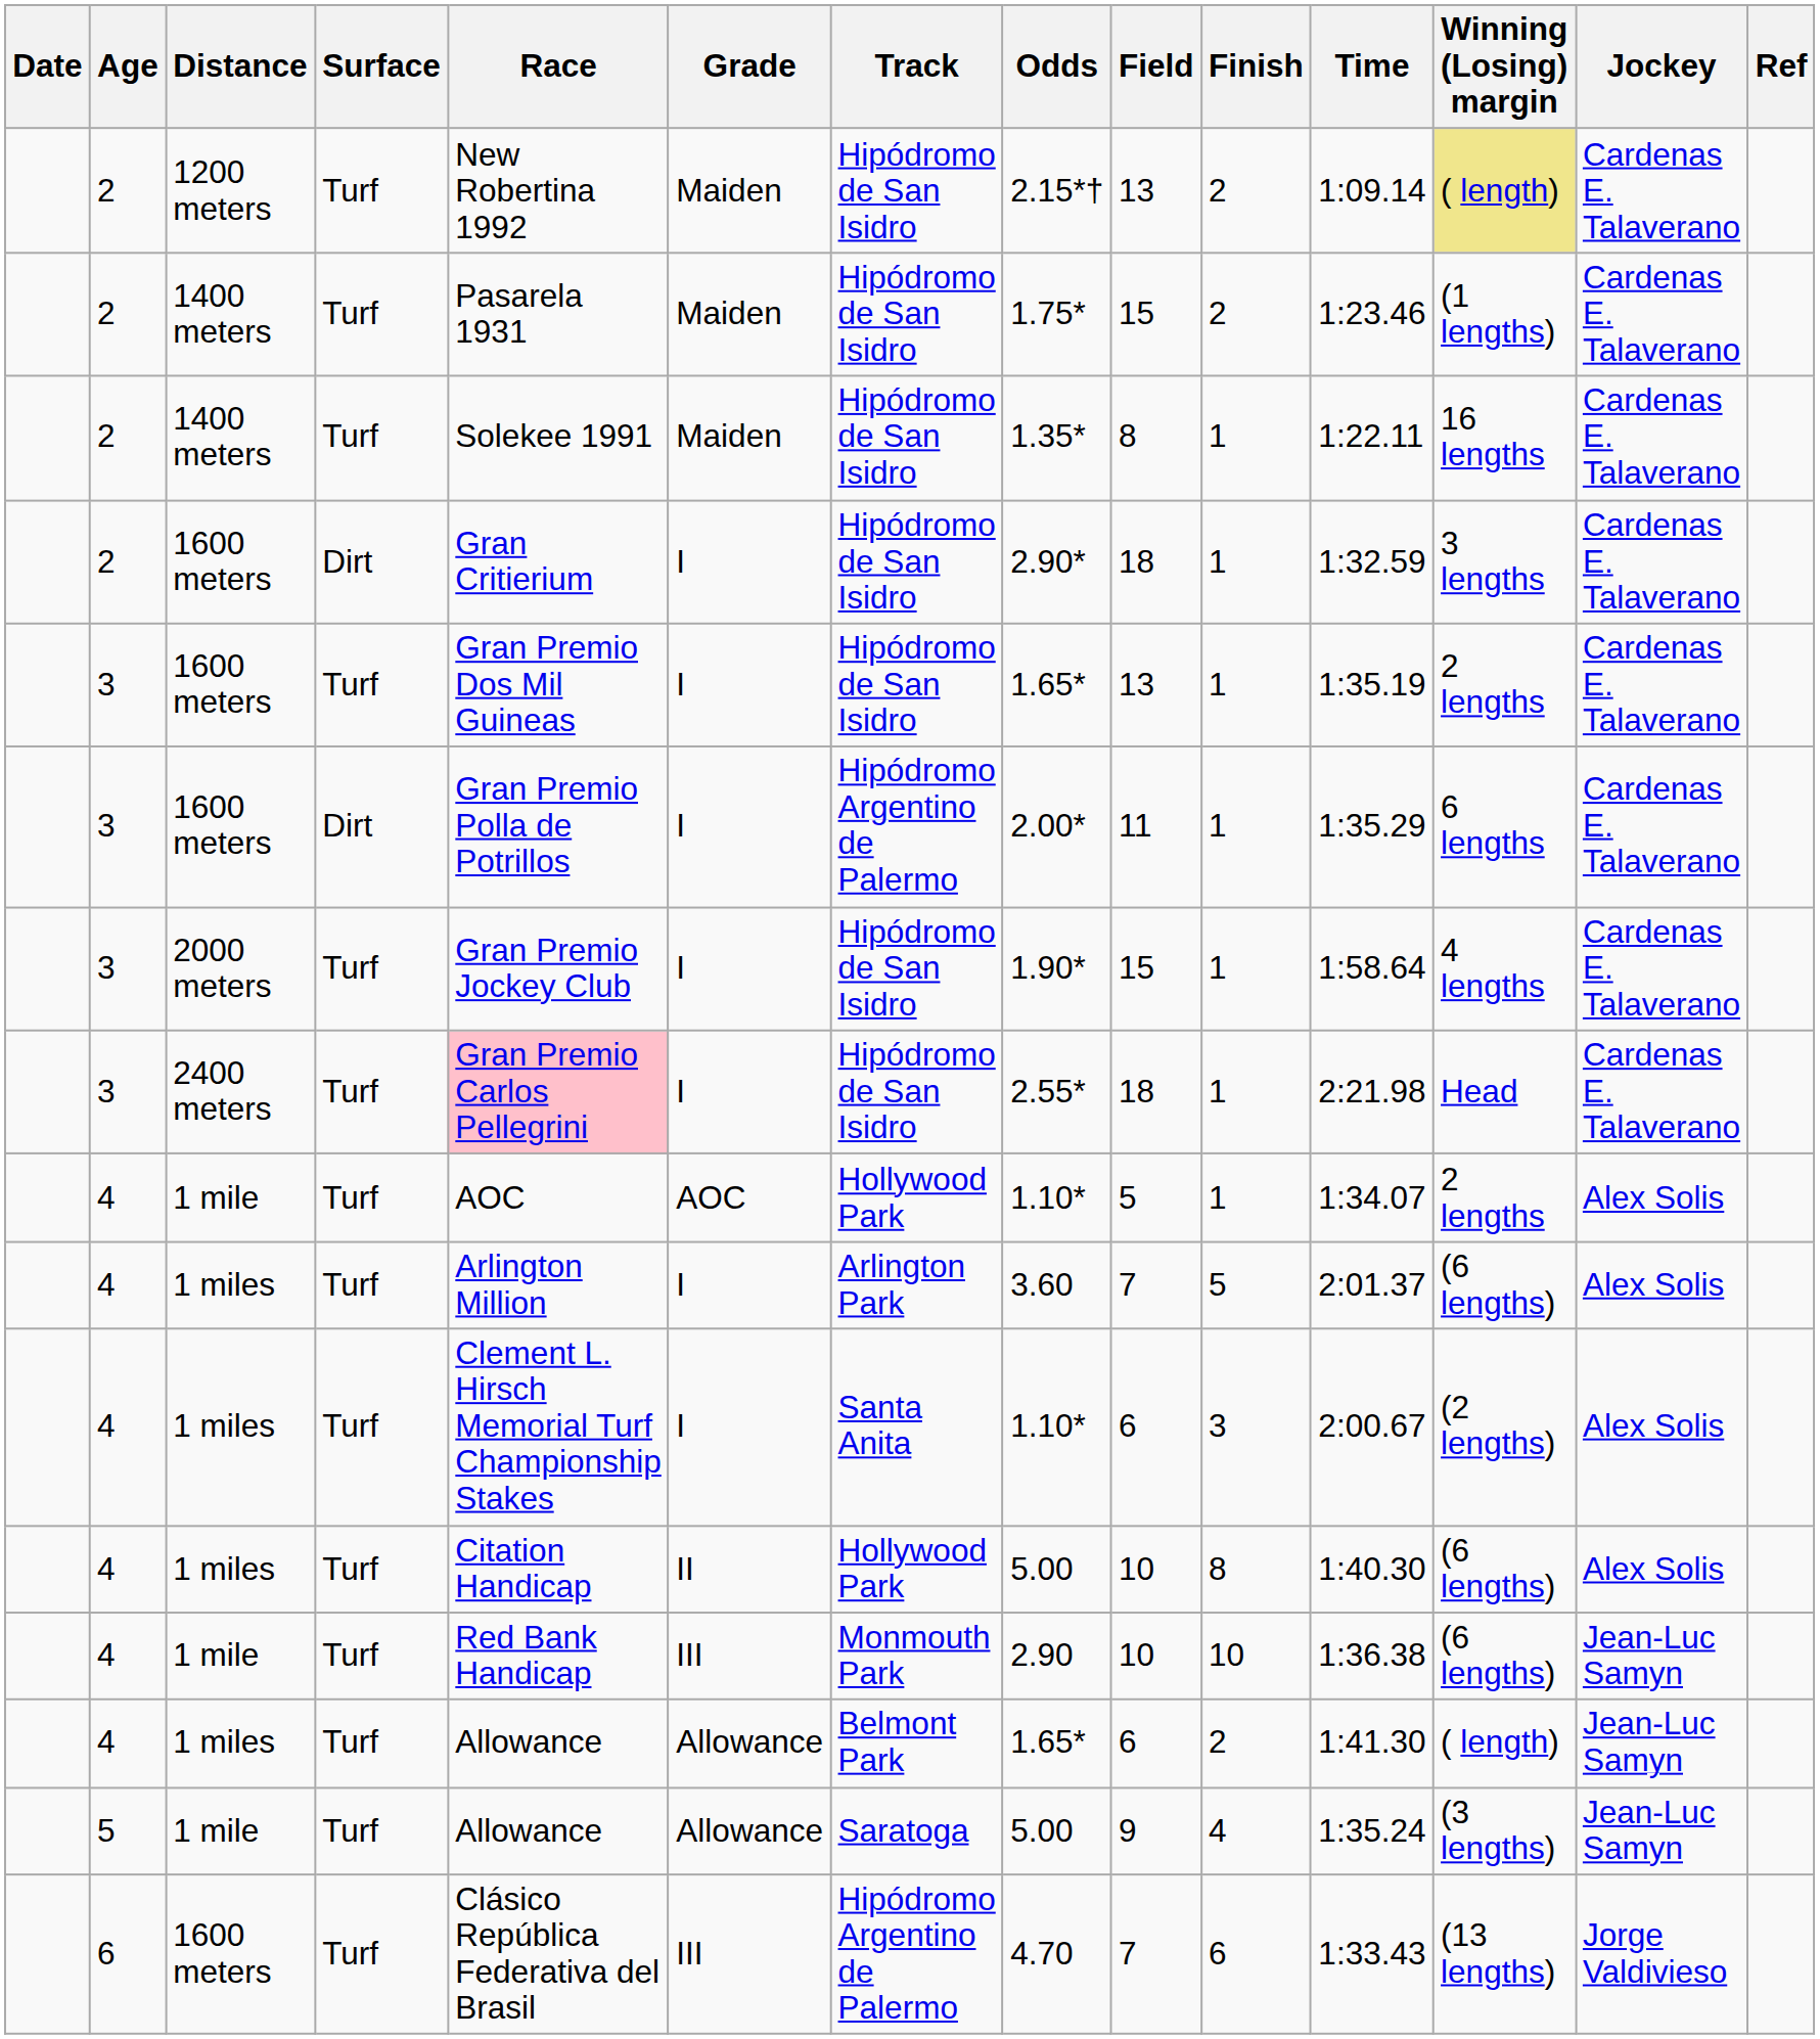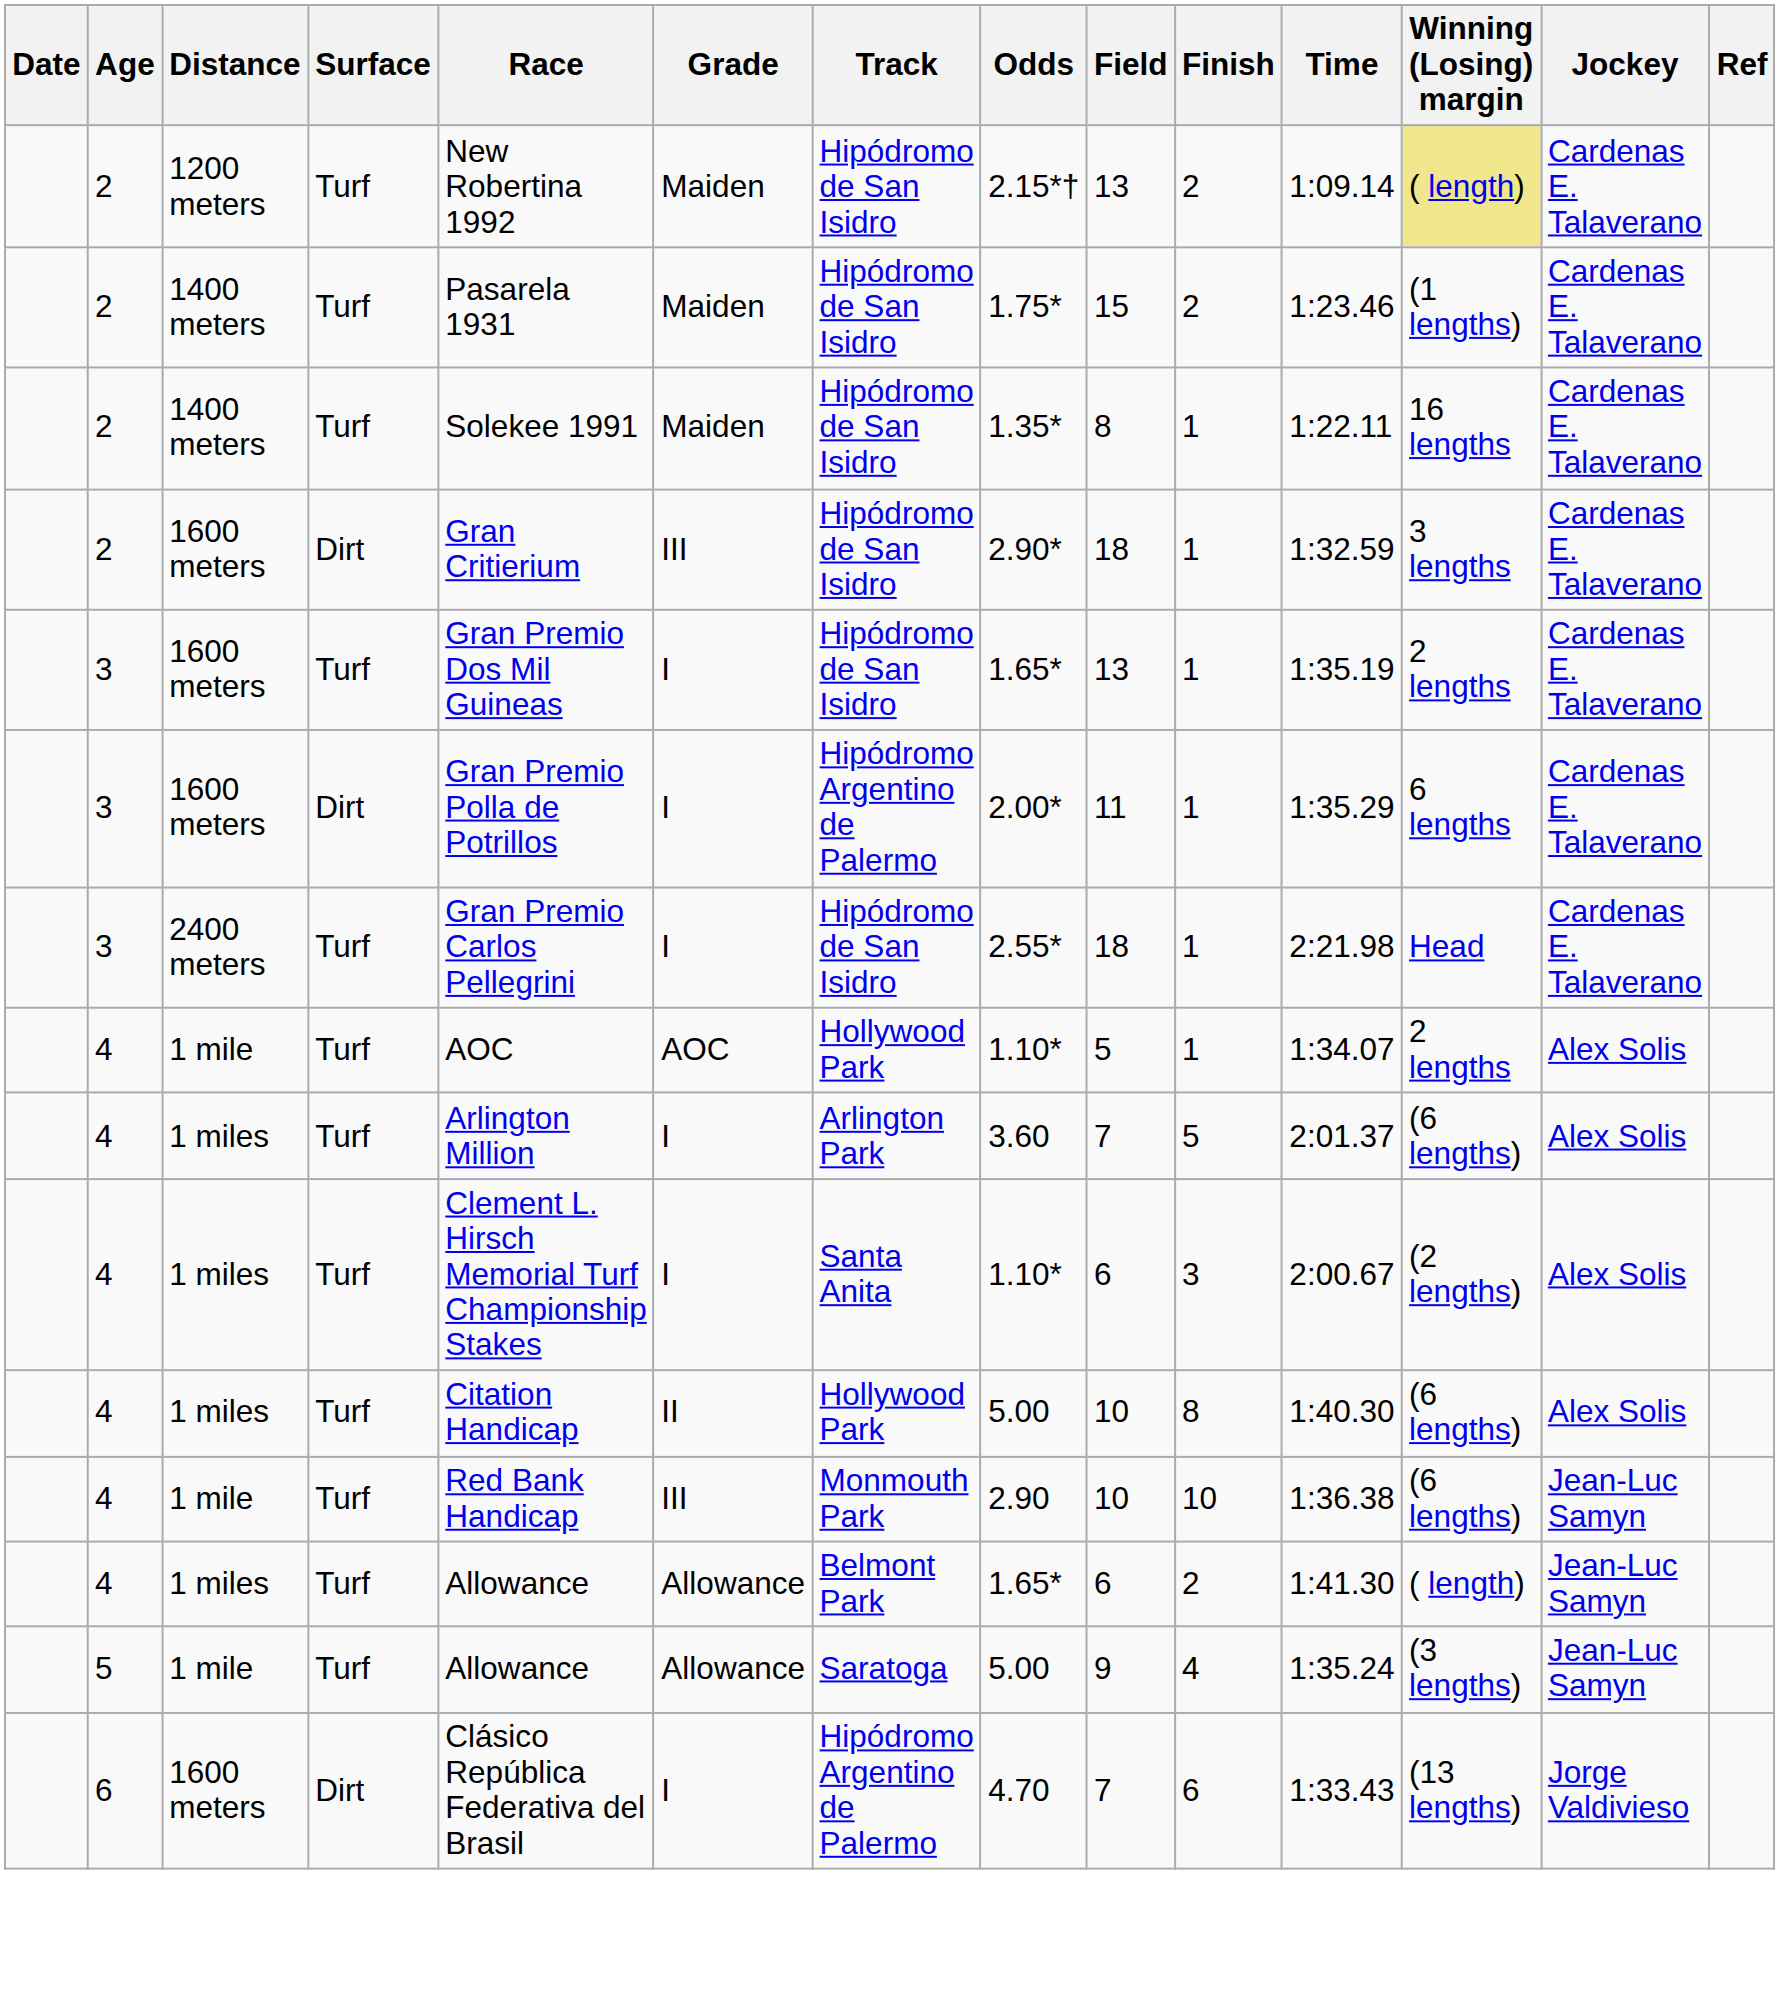 <table class="wikitable sortable">
 <tr>
 <th scope="col">Date</th>
 <th scope="col">Age</th>
 <th scope="col">Distance</th>
 <th>Surface</th>
 <th scope="col">Race</th>
 <th scope="col">Grade</th>
 <th scope="col">Track</th>
 <th scope="col">Odds</th>
 <th scope="col">Field</th>
 <th scope="col">Finish</th>
 <th>Time</th>
 <th scope="col">Winning<br>(Losing) margin</th>
 <th scope="col">Jockey</th>
 <th class="unsortable" scope="col">Ref</th>
 </tr>
 <tr>
 <td></td>
 <td>2</td>
 <td> 1200 meters</td>
 <td>Turf</td>
 <td>New Robertina 1992</td>
 <td>Maiden</td>
 <td><a href='#'>Hipódromo de San Isidro</a></td>
 <td>2.15*†</td>
 <td>13</td>
 <td>2</td>
 <td>1:09.14</td>
 <td style="background: khaki;">( <a href='#'>length</a>)</td>
 <td><a href='#'>Cardenas E. Talaverano</a></td>
 <td></td>
 </tr>
 <tr>
 <td></td>
 <td>2</td>
 <td> 1400 meters</td>
 <td>Turf</td>
 <td>Pasarela 1931</td>
 <td>Maiden</td>
 <td><a href='#'>Hipódromo de San Isidro</a></td>
 <td>1.75*</td>
 <td>15</td>
 <td>2</td>
 <td>1:23.46</td>
 <td>(1 <a href='#'>lengths</a>)</td>
 <td><a href='#'>Cardenas E. Talaverano</a></td>
 <td></td>
 </tr>
 <tr>
 <td></td>
 <td>2</td>
 <td> 1400 meters</td>
 <td>Turf</td>
 <td>Solekee 1991</td>
 <td>Maiden</td>
 <td><a href='#'>Hipódromo de San Isidro</a></td>
 <td>1.35*</td>
 <td>8</td>
 <td>1</td>
 <td>1:22.11</td>
 <td>16 <a href='#'>lengths</a></td>
 <td><a href='#'>Cardenas E. Talaverano</a></td>
 <td></td>
 </tr>
 <tr>
 <td></td>
 <td>2</td>
 <td> 1600 meters</td>
 <td>Dirt</td>
 <td><a href='#'>Gran Critierium</a></td>
-<td>I</td>
+<td>III</td>
 <td><a href='#'>Hipódromo de San Isidro</a></td>
 <td>2.90*</td>
 <td>18</td>
 <td>1</td>
 <td>1:32.59</td>
 <td>3 <a href='#'>lengths</a></td>
 <td><a href='#'>Cardenas E. Talaverano</a></td>
 <td></td>
 </tr>
 <tr>
 <td></td>
 <td>3</td>
 <td> 1600 meters</td>
 <td>Turf</td>
 <td><a href='#'>Gran Premio Dos Mil Guineas</a></td>
 <td>I</td>
 <td><a href='#'>Hipódromo de San Isidro</a></td>
 <td>1.65*</td>
 <td>13</td>
 <td>1</td>
 <td>1:35.19</td>
 <td>2 <a href='#'>lengths</a></td>
 <td><a href='#'>Cardenas E. Talaverano</a></td>
 <td></td>
 </tr>
 <tr>
 <td></td>
 <td>3</td>
 <td> 1600 meters</td>
 <td>Dirt</td>
 <td><a href='#'>Gran Premio Polla de Potrillos</a></td>
 <td>I</td>
 <td><a href='#'>Hipódromo Argentino de Palermo</a></td>
 <td>2.00*</td>
 <td>11</td>
 <td>1</td>
 <td>1:35.29</td>
 <td>6 <a href='#'>lengths</a></td>
 <td><a href='#'>Cardenas E. Talaverano</a></td>
 <td></td>
 </tr>
 <tr>
 <td></td>
 <td>3</td>
-<td> 2000 meters</td>
-<td>Turf</td>
-<td><a href='#'>Gran Premio Jockey Club</a></td>
-<td>I</td>
-<td><a href='#'>Hipódromo de San Isidro</a></td>
-<td>1.90*</td>
-<td>15</td>
-<td>1</td>
-<td>1:58.64</td>
-<td>4 <a href='#'>lengths</a></td>
-<td><a href='#'>Cardenas E. Talaverano</a></td>
-<td></td>
-</tr>
-<tr>
-<td></td>
-<td>3</td>
 <td> 2400 meters</td>
 <td>Turf</td>
-<td style="background: pink;"><a href='#'>Gran Premio Carlos Pellegrini</a></td>
+<td><a href='#'>Gran Premio Carlos Pellegrini</a></td>
 <td>I</td>
 <td><a href='#'>Hipódromo de San Isidro</a></td>
 <td>2.55*</td>
 <td>18</td>
 <td>1</td>
 <td>2:21.98</td>
 <td><a href='#'>Head</a></td>
 <td><a href='#'>Cardenas E. Talaverano</a></td>
 <td></td>
 </tr>
 <tr>
 <td></td>
 <td>4</td>
 <td> 1 mile</td>
 <td>Turf</td>
 <td>AOC</td>
 <td>AOC</td>
 <td><a href='#'>Hollywood Park</a></td>
 <td>1.10*</td>
 <td>5</td>
 <td>1</td>
 <td>1:34.07</td>
 <td>2 <a href='#'>lengths</a></td>
 <td><a href='#'>Alex Solis</a></td>
 <td></td>
 </tr>
 <tr>
 <td></td>
 <td>4</td>
 <td> 1 miles</td>
 <td>Turf</td>
 <td><a href='#'>Arlington Million</a></td>
 <td>I</td>
 <td><a href='#'>Arlington Park</a></td>
 <td>3.60</td>
 <td>7</td>
 <td>5</td>
 <td>2:01.37</td>
 <td>(6 <a href='#'>lengths</a>)</td>
 <td><a href='#'>Alex Solis</a></td>
 <td></td>
 </tr>
 <tr>
 <td></td>
 <td>4</td>
 <td> 1 miles</td>
 <td>Turf</td>
 <td><a href='#'>Clement L. Hirsch Memorial Turf Championship Stakes</a></td>
 <td>I</td>
 <td><a href='#'>Santa Anita</a></td>
 <td>1.10*</td>
 <td>6</td>
 <td>3</td>
 <td>2:00.67</td>
 <td>(2 <a href='#'>lengths</a>)</td>
 <td><a href='#'>Alex Solis</a></td>
 <td></td>
 </tr>
 <tr>
 <td></td>
 <td>4</td>
 <td> 1 miles</td>
 <td>Turf</td>
 <td><a href='#'>Citation Handicap</a></td>
 <td>II</td>
 <td><a href='#'>Hollywood Park</a></td>
 <td>5.00</td>
 <td>10</td>
 <td>8</td>
 <td>1:40.30</td>
 <td>(6 <a href='#'>lengths</a>)</td>
 <td><a href='#'>Alex Solis</a></td>
 <td></td>
 </tr>
 <tr>
 <td></td>
 <td>4</td>
 <td> 1 mile</td>
 <td>Turf</td>
 <td><a href='#'>Red Bank Handicap</a></td>
 <td>III</td>
 <td><a href='#'>Monmouth Park</a></td>
 <td>2.90</td>
 <td>10</td>
 <td>10</td>
 <td>1:36.38</td>
 <td>(6 <a href='#'>lengths</a>)</td>
 <td><a href='#'>Jean-Luc Samyn</a></td>
 <td></td>
 </tr>
 <tr>
 <td></td>
 <td>4</td>
 <td> 1 miles</td>
 <td>Turf</td>
 <td>Allowance</td>
 <td>Allowance</td>
 <td><a href='#'>Belmont Park</a></td>
 <td>1.65*</td>
 <td>6</td>
 <td>2</td>
 <td>1:41.30</td>
 <td>( <a href='#'>length</a>)</td>
 <td><a href='#'>Jean-Luc Samyn</a></td>
 <td></td>
 </tr>
 <tr>
 <td></td>
 <td>5</td>
 <td> 1 mile</td>
 <td>Turf</td>
 <td>Allowance</td>
 <td>Allowance</td>
 <td><a href='#'>Saratoga</a></td>
 <td>5.00</td>
 <td>9</td>
 <td>4</td>
 <td>1:35.24</td>
 <td>(3 <a href='#'>lengths</a>)</td>
 <td><a href='#'>Jean-Luc Samyn</a></td>
 <td></td>
 </tr>
 <tr>
 <td></td>
 <td>6</td>
 <td> 1600 meters</td>
-<td>Turf</td>
+<td>Dirt</td>
 <td>Clásico República Federativa del Brasil</td>
-<td>III</td>
+<td>I</td>
 <td><a href='#'>Hipódromo Argentino de Palermo</a></td>
 <td>4.70</td>
 <td>7</td>
 <td>6</td>
 <td>1:33.43</td>
 <td>(13 <a href='#'>lengths</a>)</td>
 <td><a href='#'>Jorge Valdivieso</a></td>
 <td></td>
 </tr>
 </table>
